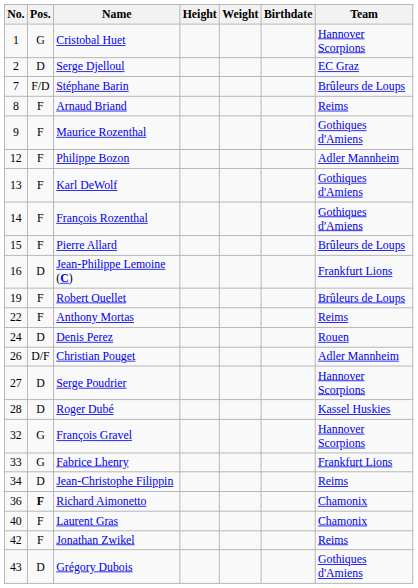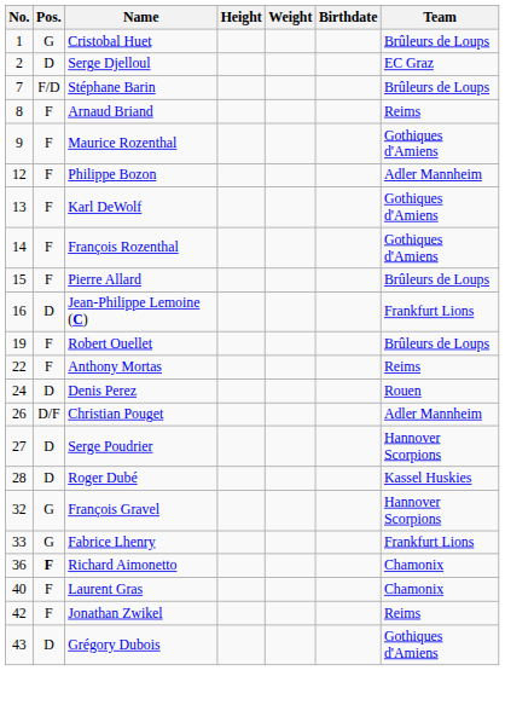 <table class="wikitable sortable" width="80%" style="font-size: 90%; text-align: center;">
 <tr>
 <th>No.</th>
 <th>Pos.</th>
 <th>Name</th>
 <th>Height</th>
 <th>Weight</th>
 <th>Birthdate</th>
 <th>Team</th>
 </tr>
 <tr>
 <td>1</td>
 <td>G</td>
 <td style="text-align:left;"><a href='#'>Cristobal Huet</a></td>
 <td></td>
 <td></td>
 <td style="text-align:right;"></td>
-<td style="text-align:left;"> <a href='#'>Hannover Scorpions</a></td>
+<td style="text-align:left;"> <a href='#'>Brûleurs de Loups</a></td>
 </tr>
 <tr>
 <td>2</td>
 <td>D</td>
 <td style="text-align:left;"><a href='#'>Serge Djelloul</a></td>
 <td></td>
 <td></td>
 <td style="text-align:right;"></td>
 <td style="text-align:left;"> <a href='#'>EC Graz</a></td>
 </tr>
 <tr>
 <td>7</td>
 <td>F/D</td>
 <td style="text-align:left;"><a href='#'>Stéphane Barin</a></td>
 <td></td>
 <td></td>
 <td style="text-align:right;"></td>
 <td style="text-align:left;"> <a href='#'>Brûleurs de Loups</a></td>
 </tr>
 <tr>
 <td>8</td>
 <td>F</td>
 <td style="text-align:left;"><a href='#'>Arnaud Briand</a></td>
 <td></td>
 <td></td>
 <td style="text-align:right;"></td>
 <td style="text-align:left;"> <a href='#'>Reims</a></td>
 </tr>
 <tr>
 <td>9</td>
 <td>F</td>
 <td style="text-align:left;"><a href='#'>Maurice Rozenthal</a></td>
 <td></td>
 <td></td>
 <td style="text-align:right;"></td>
 <td style="text-align:left;"> <a href='#'>Gothiques d'Amiens</a></td>
 </tr>
 <tr>
 <td>12</td>
 <td>F</td>
 <td style="text-align:left;"><a href='#'>Philippe Bozon</a></td>
 <td></td>
 <td></td>
 <td style="text-align:right;"></td>
 <td style="text-align:left;"> <a href='#'>Adler Mannheim</a></td>
 </tr>
 <tr>
 <td>13</td>
 <td>F</td>
 <td style="text-align:left;"><a href='#'>Karl DeWolf</a></td>
 <td></td>
 <td></td>
 <td style="text-align:right;"></td>
 <td style="text-align:left;"> <a href='#'>Gothiques d'Amiens</a></td>
 </tr>
 <tr>
 <td>14</td>
 <td>F</td>
 <td style="text-align:left;"><a href='#'>François Rozenthal</a></td>
 <td></td>
 <td></td>
 <td style="text-align:right;"></td>
 <td style="text-align:left;"> <a href='#'>Gothiques d'Amiens</a></td>
 </tr>
 <tr>
 <td>15</td>
 <td>F</td>
 <td style="text-align:left;"><a href='#'>Pierre Allard</a></td>
 <td></td>
 <td></td>
 <td style="text-align:right;"></td>
 <td style="text-align:left;"> <a href='#'>Brûleurs de Loups</a></td>
 </tr>
 <tr>
 <td>16</td>
 <td>D</td>
 <td style="text-align:left;"><a href='#'>Jean-Philippe Lemoine</a> (<strong><a href='#'>C</a></strong>)</td>
 <td></td>
 <td></td>
 <td style="text-align:right;"></td>
 <td style="text-align:left;"> <a href='#'>Frankfurt Lions</a></td>
 </tr>
 <tr>
 <td>19</td>
 <td>F</td>
 <td style="text-align:left;"><a href='#'>Robert Ouellet</a></td>
 <td></td>
 <td></td>
 <td style="text-align:right;"></td>
 <td style="text-align:left;"> <a href='#'>Brûleurs de Loups</a></td>
 </tr>
 <tr>
 <td>22</td>
 <td>F</td>
 <td style="text-align:left;"><a href='#'>Anthony Mortas</a></td>
 <td></td>
 <td></td>
 <td style="text-align:right;"></td>
 <td style="text-align:left;"> <a href='#'>Reims</a></td>
 </tr>
 <tr>
 <td>24</td>
 <td>D</td>
 <td style="text-align:left;"><a href='#'>Denis Perez</a></td>
 <td></td>
 <td></td>
 <td style="text-align:right;"></td>
 <td style="text-align:left;"> <a href='#'>Rouen</a></td>
 </tr>
 <tr>
 <td>26</td>
 <td>D/F</td>
 <td style="text-align:left;"><a href='#'>Christian Pouget</a></td>
 <td></td>
 <td></td>
 <td style="text-align:right;"></td>
 <td style="text-align:left;"> <a href='#'>Adler Mannheim</a></td>
 </tr>
 <tr>
 <td>27</td>
 <td>D</td>
 <td style="text-align:left;"><a href='#'>Serge Poudrier</a></td>
 <td></td>
 <td></td>
 <td style="text-align:right;"></td>
 <td style="text-align:left;"> <a href='#'>Hannover Scorpions</a></td>
 </tr>
 <tr>
 <td>28</td>
 <td>D</td>
 <td style="text-align:left;"><a href='#'>Roger Dubé</a></td>
 <td></td>
 <td></td>
 <td style="text-align:right;"></td>
 <td style="text-align:left;"> <a href='#'>Kassel Huskies</a></td>
 </tr>
 <tr>
 <td>32</td>
 <td>G</td>
 <td style="text-align:left;"><a href='#'>François Gravel</a></td>
 <td></td>
 <td></td>
 <td style="text-align:right;"></td>
 <td style="text-align:left;"> <a href='#'>Hannover Scorpions</a></td>
 </tr>
 <tr>
 <td>33</td>
 <td>G</td>
 <td style="text-align:left;"><a href='#'>Fabrice Lhenry</a></td>
 <td></td>
 <td></td>
 <td style="text-align:right;"></td>
 <td style="text-align:left;"> <a href='#'>Frankfurt Lions</a></td>
 </tr>
 <tr>
-<td>34</td>
-<td>D</td>
-<td style="text-align:left;"><a href='#'>Jean-Christophe Filippin</a></td>
-<td></td>
-<td></td>
-<td style="text-align:right;"></td>
-<td style="text-align:left;"> <a href='#'>Reims</a></td>
-</tr>
-<tr>
 <td>36</td>
 <td><strong>F</strong></td>
 <td style="text-align:left;"><a href='#'>Richard Aimonetto</a></td>
 <td></td>
 <td></td>
 <td style="text-align:right;"></td>
 <td style="text-align:left;"> <a href='#'>Chamonix</a></td>
 </tr>
 <tr>
 <td>40</td>
 <td>F</td>
 <td style="text-align:left;"><a href='#'>Laurent Gras</a></td>
 <td></td>
 <td></td>
 <td style="text-align:right;"></td>
 <td style="text-align:left;"> <a href='#'>Chamonix</a></td>
 </tr>
 <tr>
 <td>42</td>
 <td>F</td>
 <td style="text-align:left;"><a href='#'>Jonathan Zwikel</a></td>
 <td></td>
 <td></td>
 <td style="text-align:right;"></td>
 <td style="text-align:left;"> <a href='#'>Reims</a></td>
 </tr>
 <tr>
 <td>43</td>
 <td>D</td>
 <td style="text-align:left;"><a href='#'>Grégory Dubois</a></td>
 <td></td>
 <td></td>
 <td style="text-align:right;"></td>
 <td style="text-align:left;"> <a href='#'>Gothiques d'Amiens</a></td>
 </tr>
 </table>
